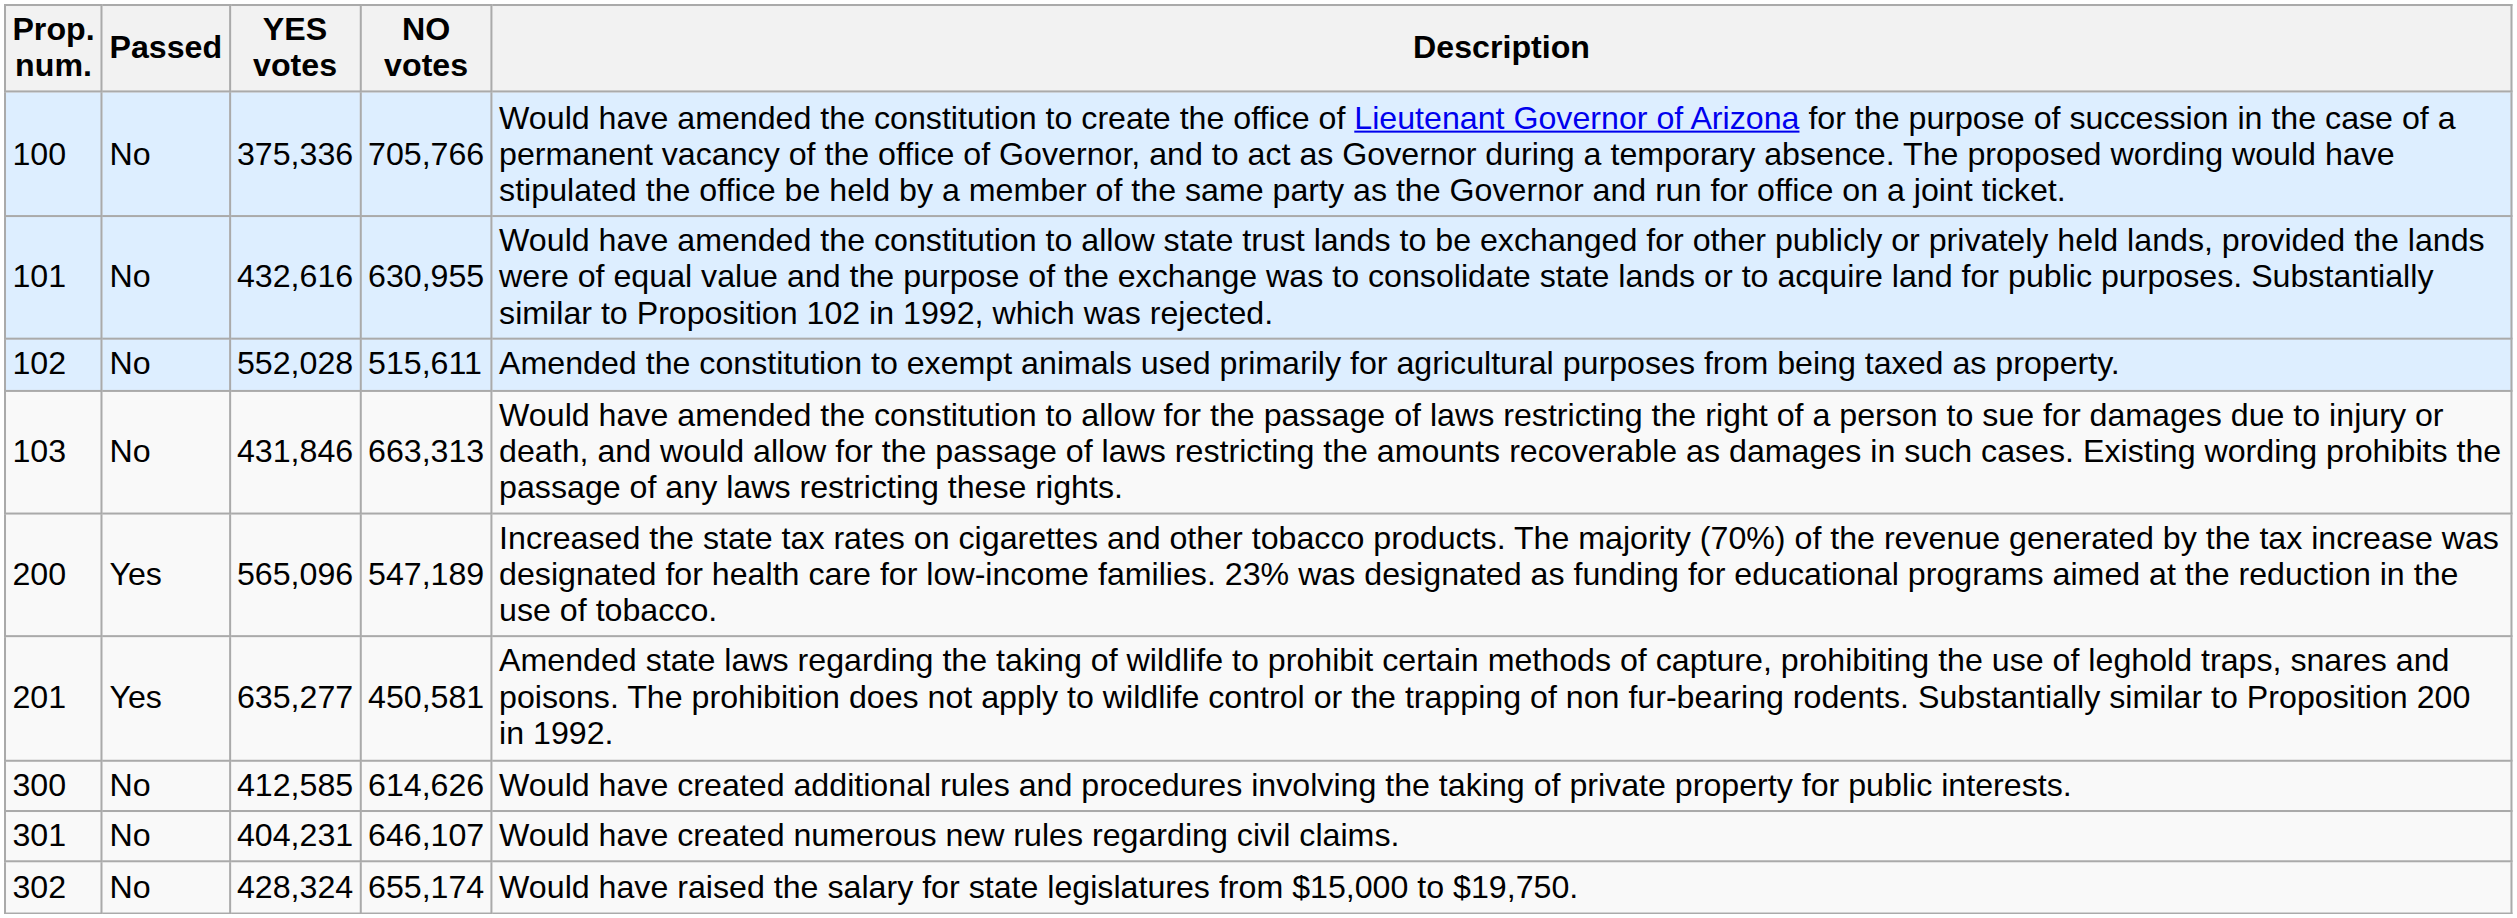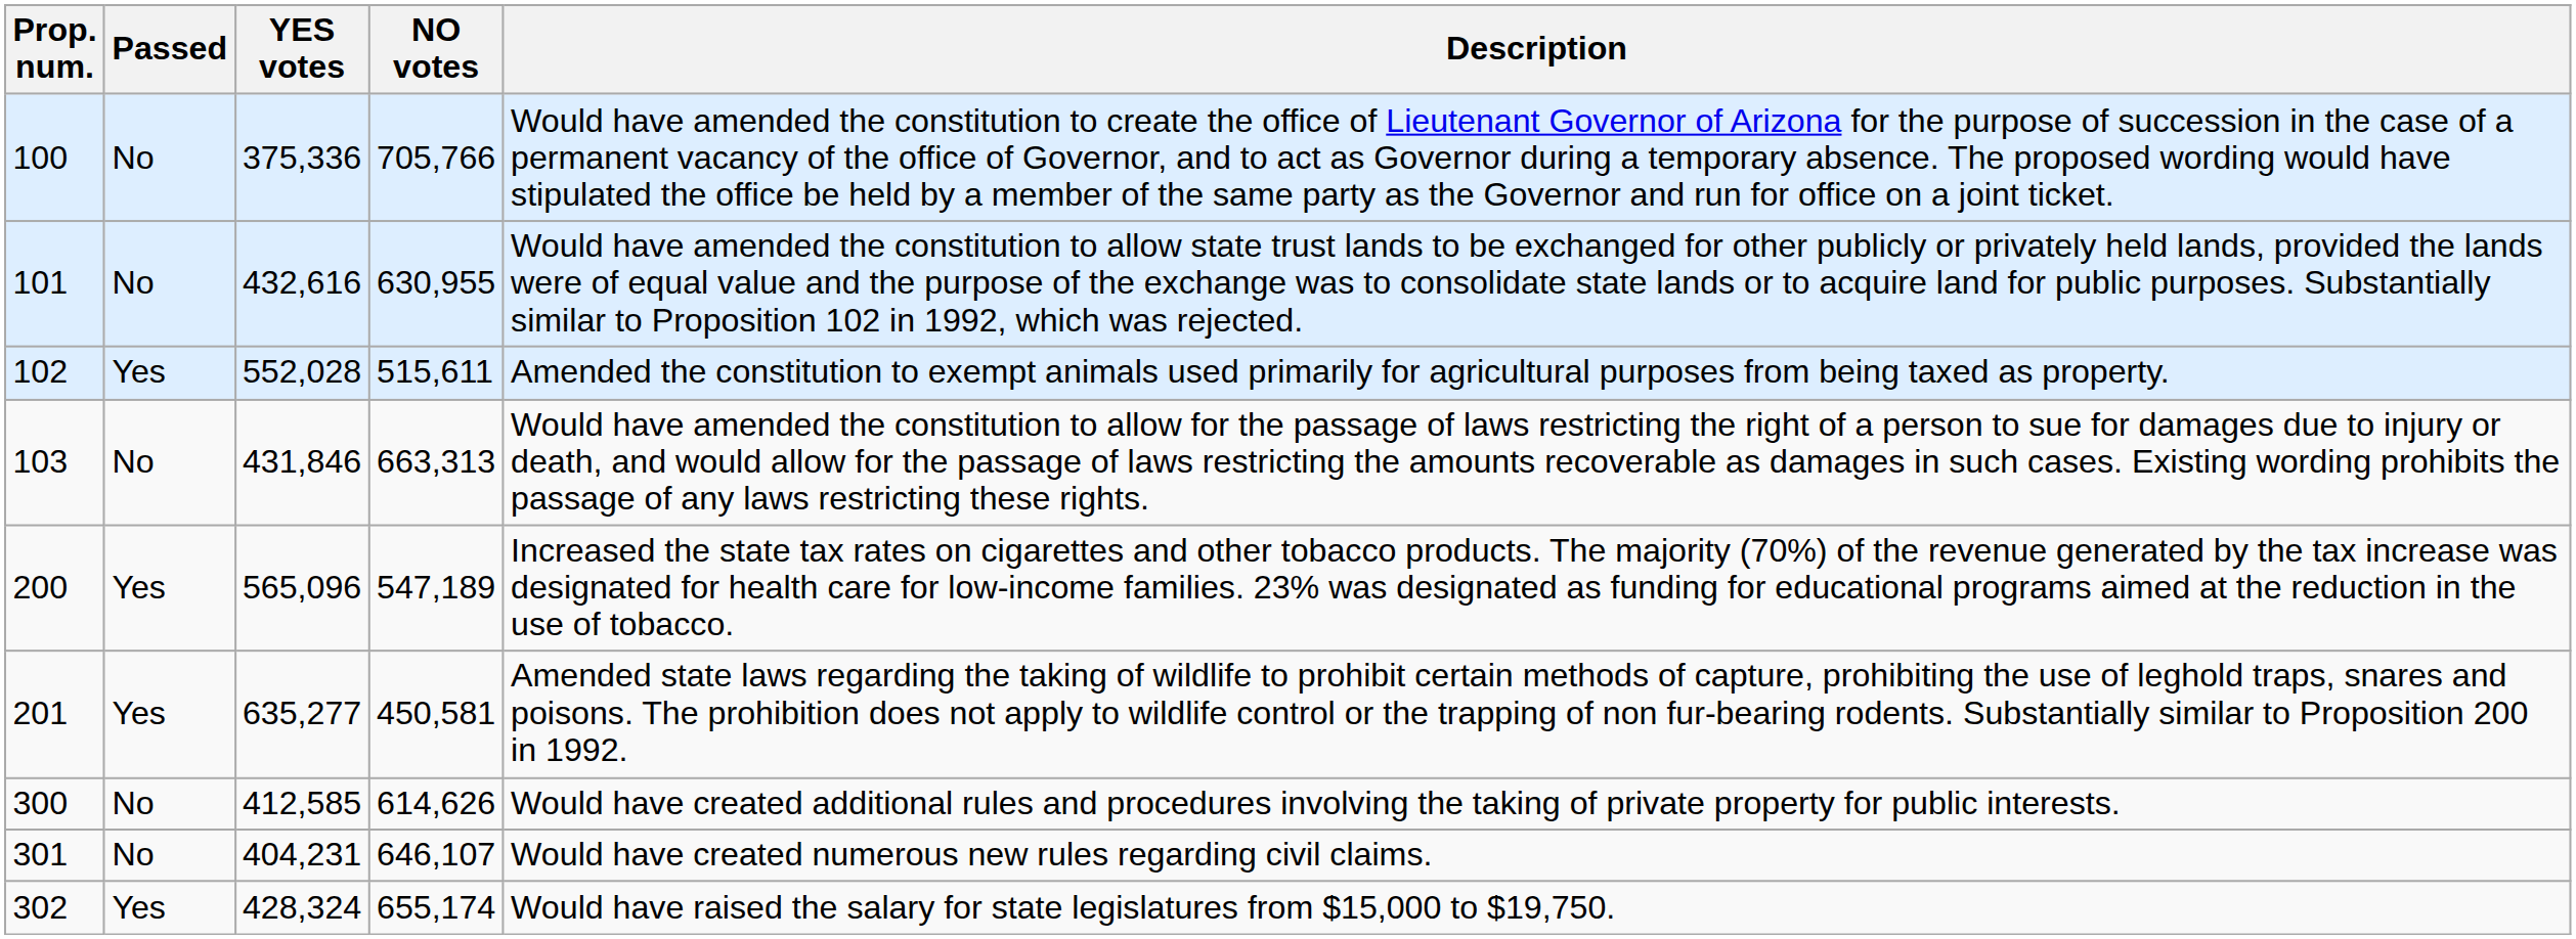 <table class="wikitable sortable">
 <tr>
 <th>Prop.<br>num.</th>
 <th>Passed</th>
 <th>YES<br>votes</th>
 <th>NO<br>votes</th>
 <th>Description</th>
 </tr>
 <tr bgcolor=#ddeeff>
 <td>100</td>
 <td> No</td>
 <td>375,336</td>
 <td>705,766</td>
 <td>Would have amended the constitution to create the office of <a href='#'>Lieutenant Governor of Arizona</a> for the purpose of succession in the case of a permanent vacancy of the office of Governor, and to act as Governor during a temporary absence.  The proposed wording would have stipulated the office be held by a member of the same party as the Governor and run for office on a joint ticket.</td>
 </tr>
 <tr bgcolor=#ddeeff>
 <td>101</td>
 <td> No</td>
 <td>432,616</td>
 <td>630,955</td>
 <td>Would have amended the constitution to allow state trust lands to be exchanged for other publicly or privately held lands, provided the lands were of equal value and the purpose of the exchange was to consolidate state lands or to acquire land for public purposes.  Substantially similar to Proposition 102 in 1992, which was rejected.</td>
 </tr>
 <tr bgcolor=#ddeeff>
 <td>102</td>
-<td> No</td>
+<td> Yes</td>
 <td>552,028</td>
 <td>515,611</td>
 <td>Amended the constitution to exempt animals used primarily for agricultural purposes from being taxed as property.</td>
 </tr>
 <tr>
 <td>103</td>
 <td> No</td>
 <td>431,846</td>
 <td>663,313</td>
 <td>Would have amended the constitution to allow for the passage of laws restricting the right of a person to sue for damages due to injury or death, and would allow for the passage of laws restricting the amounts recoverable as damages in such cases.  Existing wording prohibits the passage of any laws restricting these rights.</td>
 </tr>
 <tr>
 <td>200</td>
 <td> Yes</td>
 <td>565,096</td>
 <td>547,189</td>
 <td>Increased the state tax rates on cigarettes and other tobacco products.  The majority (70%) of the revenue generated by the tax increase was designated for health care for low-income families.  23% was designated as funding for educational programs aimed at the reduction in the use of tobacco.</td>
 </tr>
 <tr>
 <td>201</td>
 <td> Yes</td>
 <td>635,277</td>
 <td>450,581</td>
 <td>Amended state laws regarding the taking of wildlife to prohibit certain methods of capture, prohibiting the use of leghold traps, snares and poisons.  The prohibition does not apply to wildlife control or the trapping of non fur-bearing rodents.  Substantially similar to Proposition 200 in 1992.</td>
 </tr>
 <tr>
 <td>300</td>
 <td> No</td>
 <td>412,585</td>
 <td>614,626</td>
 <td>Would have created additional rules and procedures involving the taking of private property for public interests.</td>
 </tr>
 <tr>
 <td>301</td>
 <td> No</td>
 <td>404,231</td>
 <td>646,107</td>
 <td>Would have created numerous new rules regarding civil claims.</td>
 </tr>
 <tr>
 <td>302</td>
-<td> No</td>
+<td> Yes</td>
 <td>428,324</td>
 <td>655,174</td>
 <td>Would have raised the salary for state legislatures from $15,000 to $19,750.</td>
 </tr>
 </table>
